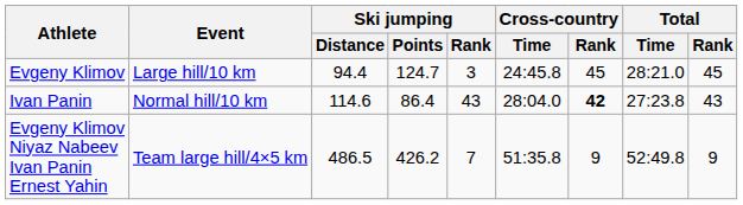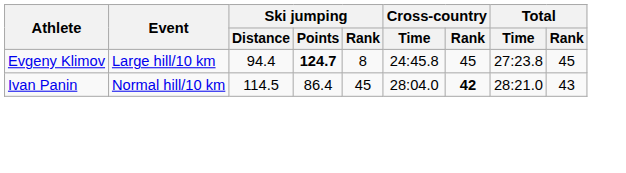 <table class="wikitable" style="font-size:90%">
 <tr>
 <th rowspan="2">Athlete</th>
 <th rowspan="2">Event</th>
 <th colspan="3">Ski jumping</th>
 <th colspan="2">Cross-country</th>
 <th colspan="2">Total</th>
 </tr>
 <tr style="font-size:95%">
 <th>Distance</th>
 <th>Points</th>
 <th>Rank</th>
 <th>Time</th>
 <th>Rank</th>
 <th>Time</th>
 <th>Rank</th>
 </tr>
 <tr align=center>
 <td align=left><a href='#'>Evgeny Klimov</a></td>
 <td align=left><a href='#'>Large hill/10 km</a></td>
 <td>94.4</td>
-<td>124.7</td>
-<td>3</td>
+<td><strong>124.7</strong></td>
+<td>8</td>
 <td>24:45.8</td>
 <td>45</td>
-<td>28:21.0</td>
+<td>27:23.8</td>
 <td>45</td>
 </tr>
 <tr align=center>
 <td align=left><a href='#'>Ivan Panin</a></td>
 <td align=left><a href='#'>Normal hill/10 km</a></td>
-<td>114.6</td>
+<td>114.5</td>
 <td>86.4</td>
-<td>43</td>
+<td>45</td>
 <td>28:04.0</td>
 <td><strong>42</strong></td>
-<td>27:23.8</td>
+<td>28:21.0</td>
 <td>43</td>
 </tr>
-<tr align=center>
-<td align=left><a href='#'>Evgeny Klimov</a><br><a href='#'>Niyaz Nabeev</a><br><a href='#'>Ivan Panin</a><br><a href='#'>Ernest Yahin</a></td>
-<td align=left><a href='#'>Team large hill/4×5 km</a></td>
-<td>486.5</td>
-<td>426.2</td>
-<td>7</td>
-<td>51:35.8</td>
-<td>9</td>
-<td>52:49.8</td>
-<td>9</td>
-</tr>
 </table>
